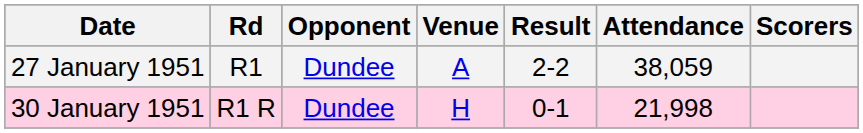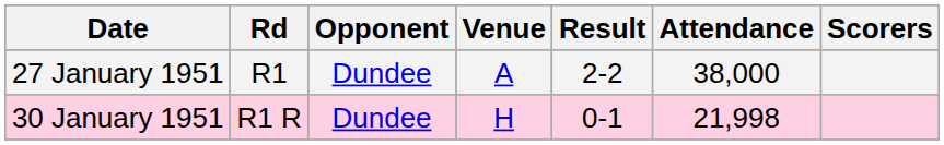 <table class="wikitable sortable" style="font-size:95%; text-align:center">
 <tr>
 <th>Date</th>
 <th>Rd</th>
 <th>Opponent</th>
 <th>Venue</th>
 <th>Result</th>
 <th>Attendance</th>
 <th>Scorers</th>
 </tr>
 <tr bgcolor = "#f3f3f3">
 <td>27 January 1951</td>
 <td>R1</td>
 <td><a href='#'>Dundee</a></td>
 <td><a href='#'>A</a></td>
 <td>2-2</td>
-<td>38,059</td>
+<td>38,000</td>
 <td></td>
 </tr>
 <tr bgcolor = "#ffd0e3">
 <td>30 January 1951</td>
 <td>R1 R</td>
 <td><a href='#'>Dundee</a></td>
 <td><a href='#'>H</a></td>
 <td>0-1</td>
 <td>21,998</td>
 <td></td>
 </tr>
 </table>
